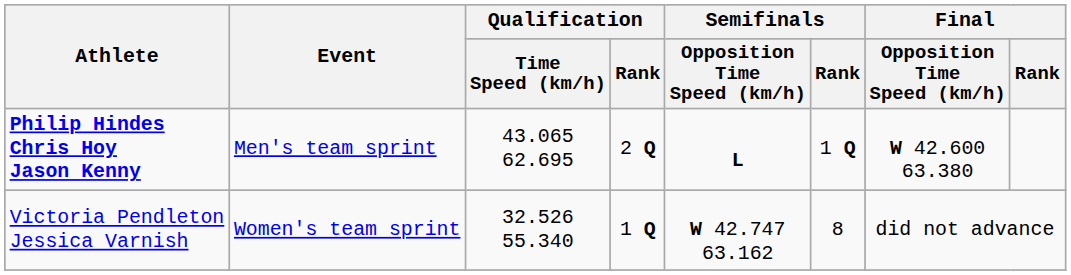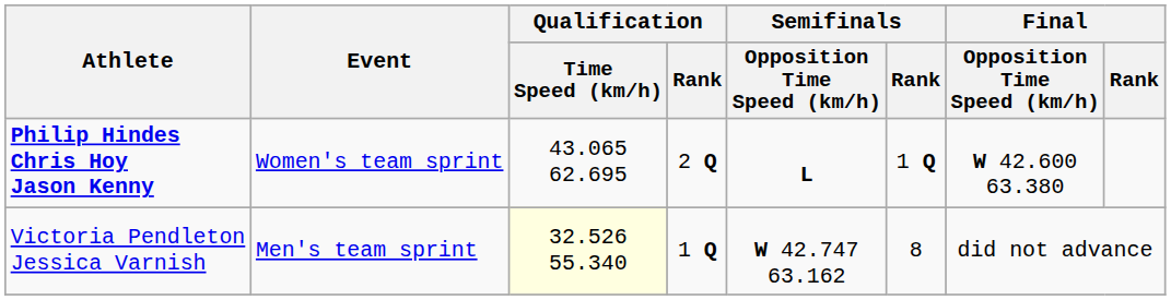 <table class="wikitable" style="font-size:90%;">
 <tr>
 <th rowspan=2>Athlete</th>
 <th rowspan=2>Event</th>
 <th colspan="2">Qualification</th>
 <th colspan="2">Semifinals</th>
 <th colspan=2>Final</th>
 </tr>
 <tr style="font-size:95%">
 <th>Time<br>Speed (km/h)</th>
 <th>Rank</th>
 <th>Opposition<br>Time<br>Speed (km/h)</th>
 <th>Rank</th>
 <th>Opposition<br>Time<br>Speed (km/h)</th>
 <th>Rank</th>
 </tr>
 <tr align=center>
 <td align=left><strong><a href='#'>Philip Hindes</a></strong><br><strong><a href='#'>Chris Hoy</a></strong><br><strong><a href='#'>Jason Kenny</a></strong></td>
-<td align=left><a href='#'>Men's team sprint</a></td>
+<td align=left><a href='#'>Women's team sprint</a></td>
 <td>43.065 <br>62.695</td>
 <td>2 <strong>Q</strong></td>
 <td><br><strong>L</strong> </td>
 <td>1 <strong>Q</strong></td>
 <td><br><strong>W</strong> 42.600 <br>63.380</td>
 <td></td>
 </tr>
 <tr align=center>
 <td align=left><a href='#'>Victoria Pendleton</a><br> <a href='#'>Jessica Varnish</a></td>
-<td align=left><a href='#'>Women's team sprint</a></td>
-<td>32.526  <br> 55.340</td>
+<td align=left><a href='#'>Men's team sprint</a></td>
+<td style="background: lightyellow;">32.526  <br> 55.340</td>
 <td>1 <strong>Q</strong></td>
 <td><br><strong>W</strong> 42.747 <br>63.162</td>
 <td>8</td>
 <td colspan=2>did not advance</td>
 </tr>
 </table>
